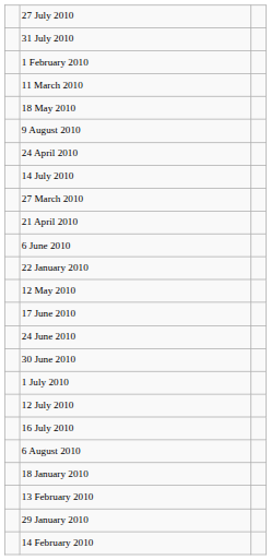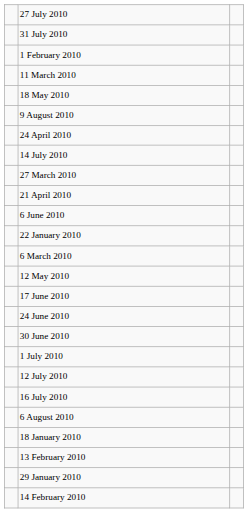 <table class="wikitable" style="font-size: 80%; float: left; width: 26em; margin-right: 1em; height: 700px">
 <tr>
 <td></td>
 <td>27 July 2010</td>
 <td></td>
 </tr>
 <tr>
 <td></td>
 <td>31 July 2010</td>
 <td></td>
 </tr>
 <tr>
 <td></td>
 <td>1 February 2010</td>
 <td></td>
 </tr>
 <tr>
 <td></td>
 <td>11 March 2010</td>
 <td></td>
 </tr>
 <tr>
 <td></td>
 <td>18 May 2010</td>
 <td></td>
 </tr>
 <tr>
 <td></td>
 <td>9 August 2010</td>
 <td></td>
 </tr>
 <tr>
 <td></td>
 <td>24 April 2010</td>
 <td></td>
 </tr>
 <tr>
 <td></td>
 <td>14 July 2010</td>
 <td></td>
 </tr>
 <tr>
 <td></td>
 <td>27 March 2010</td>
 <td></td>
 </tr>
 <tr>
 <td></td>
 <td>21 April 2010</td>
 <td></td>
 </tr>
 <tr>
 <td></td>
 <td>6 June 2010</td>
 <td></td>
 </tr>
 <tr>
 <td></td>
 <td>22 January 2010</td>
 <td></td>
 </tr>
 <tr>
 <td></td>
+<td>6 March 2010</td>
+<td></td>
+</tr>
+<tr>
+<td></td>
 <td>12 May 2010</td>
 <td></td>
 </tr>
 <tr>
 <td></td>
 <td>17 June 2010</td>
 <td></td>
 </tr>
 <tr>
 <td></td>
 <td>24 June 2010</td>
 <td></td>
 </tr>
 <tr>
 <td></td>
 <td>30 June 2010</td>
 <td></td>
 </tr>
 <tr>
 <td></td>
 <td>1 July 2010</td>
 <td></td>
 </tr>
 <tr>
 <td></td>
 <td>12 July 2010</td>
 <td></td>
 </tr>
 <tr>
 <td></td>
 <td>16 July 2010</td>
 <td></td>
 </tr>
 <tr>
 <td></td>
 <td>6 August 2010</td>
 <td></td>
 </tr>
 <tr>
 <td></td>
 <td>18 January 2010</td>
 <td></td>
 </tr>
 <tr>
 <td></td>
 <td>13 February 2010</td>
 <td></td>
 </tr>
 <tr>
 <td></td>
 <td>29 January 2010</td>
 <td></td>
 </tr>
 <tr>
 <td></td>
 <td>14 February 2010</td>
 <td></td>
 </tr>
 </table>
